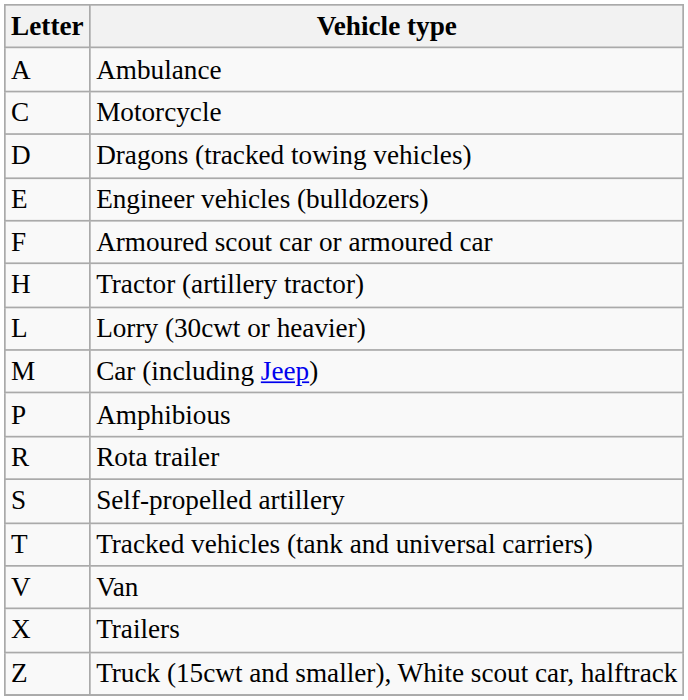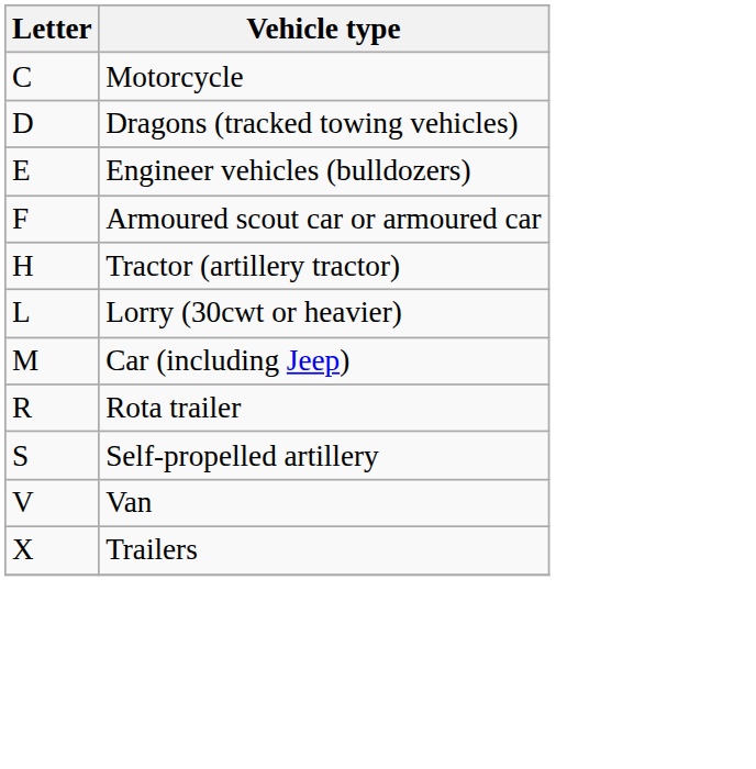 <table class="wikitable" style=centre">
 <tr>
 <th>Letter</th>
 <th>Vehicle type</th>
-</tr>
-<tr>
-<td>A</td>
-<td>Ambulance</td>
 </tr>
 <tr>
 <td>C</td>
 <td>Motorcycle</td>
 </tr>
 <tr>
 <td>D</td>
 <td>Dragons (tracked towing vehicles)</td>
 </tr>
 <tr>
 <td>E</td>
 <td>Engineer vehicles (bulldozers)</td>
 </tr>
 <tr>
 <td>F</td>
 <td>Armoured scout car or armoured car</td>
 </tr>
 <tr>
 <td>H</td>
 <td>Tractor (artillery tractor)</td>
 </tr>
 <tr>
 <td>L</td>
 <td>Lorry (30cwt or heavier)</td>
 </tr>
 <tr>
 <td>M</td>
 <td>Car (including <a href='#'>Jeep</a>)</td>
 </tr>
 <tr>
-<td>P</td>
-<td>Amphibious</td>
-</tr>
-<tr>
 <td>R</td>
 <td>Rota trailer</td>
 </tr>
 <tr>
 <td>S</td>
 <td>Self-propelled artillery</td>
-</tr>
-<tr>
-<td>T</td>
-<td>Tracked vehicles (tank and universal carriers)</td>
 </tr>
 <tr>
 <td>V</td>
 <td>Van</td>
 </tr>
 <tr>
 <td>X</td>
 <td>Trailers</td>
 </tr>
 <tr>
-<td>Z</td>
-<td>Truck (15cwt and smaller), White scout car, halftrack</td>
-</tr>
-<tr>
 </tr>
 </table>
